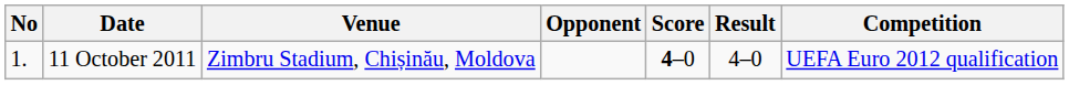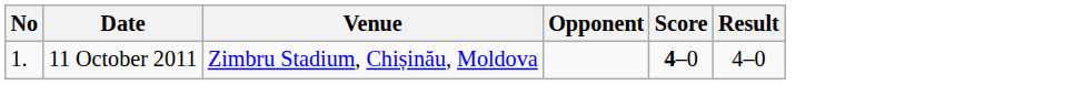 <table class="wikitable" style="font-size:85%;">
 <tr>
 <th>No</th>
 <th>Date</th>
 <th>Venue</th>
 <th>Opponent</th>
 <th>Score</th>
 <th>Result</th>
-<th>Competition</th>
 </tr>
 <tr>
 <td>1.</td>
 <td>11 October 2011</td>
 <td><a href='#'>Zimbru Stadium</a>, <a href='#'>Chișinău</a>, <a href='#'>Moldova</a></td>
 <td></td>
 <td align=center><strong>4</strong>–0</td>
 <td align=center>4–0</td>
-<td><a href='#'>UEFA Euro 2012 qualification</a></td>
 </tr>
 </table>
